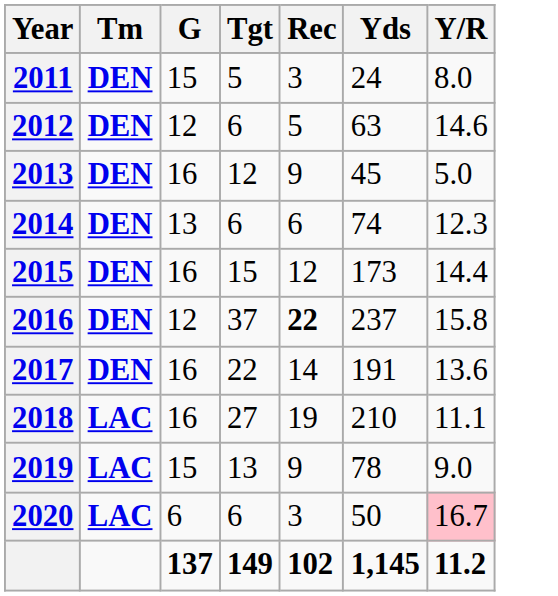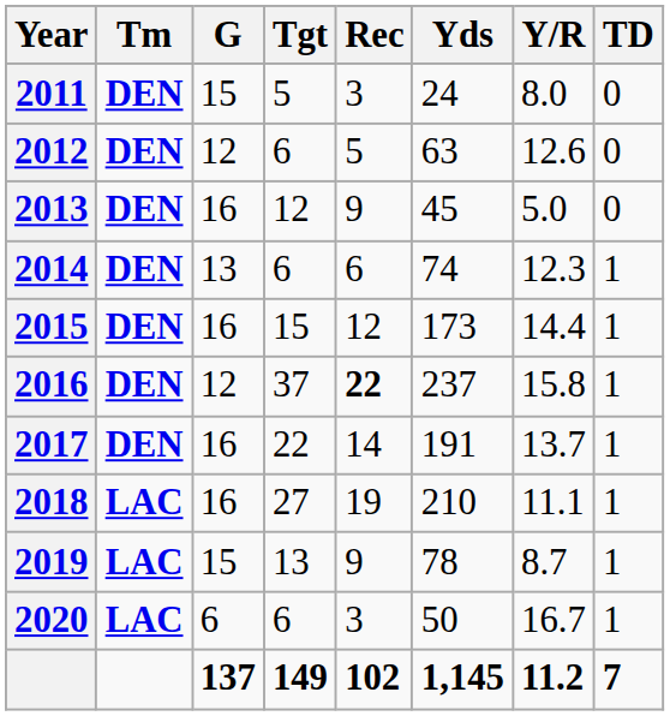 <table class="wikitable sortable">
 <tr>
 <th>Year</th>
 <th>Tm</th>
 <th>G</th>
 <th>Tgt</th>
 <th>Rec</th>
 <th>Yds</th>
 <th>Y/R</th>
+<th>TD</th>
 </tr>
 <tr>
 <th><a href='#'>2011</a></th>
 <td><a href='#'><strong>DEN</strong></a></td>
 <td>15</td>
 <td>5</td>
 <td>3</td>
 <td>24</td>
 <td>8.0</td>
+<td>0</td>
 </tr>
 <tr>
 <th><a href='#'>2012</a></th>
 <td><a href='#'><strong>DEN</strong></a></td>
 <td>12</td>
 <td>6</td>
 <td>5</td>
 <td>63</td>
-<td>14.6</td>
+<td>12.6</td>
+<td>0</td>
 </tr>
 <tr>
 <th><a href='#'>2013</a></th>
 <td><a href='#'><strong>DEN</strong></a></td>
 <td>16</td>
 <td>12</td>
 <td>9</td>
 <td>45</td>
 <td>5.0</td>
+<td>0</td>
 </tr>
 <tr>
 <th><a href='#'>2014</a></th>
 <td><a href='#'><strong>DEN</strong></a></td>
 <td>13</td>
 <td>6</td>
 <td>6</td>
 <td>74</td>
 <td>12.3</td>
+<td>1</td>
 </tr>
 <tr>
 <th><a href='#'>2015</a></th>
 <td><a href='#'><strong>DEN</strong></a></td>
 <td>16</td>
 <td>15</td>
 <td>12</td>
 <td>173</td>
 <td>14.4</td>
+<td>1</td>
 </tr>
 <tr>
 <th><a href='#'>2016</a></th>
 <td><a href='#'><strong>DEN</strong></a></td>
 <td>12</td>
 <td>37</td>
 <td><strong>22</strong></td>
 <td>237</td>
 <td>15.8</td>
+<td>1</td>
 </tr>
 <tr>
 <th><a href='#'>2017</a></th>
 <td><a href='#'><strong>DEN</strong></a></td>
 <td>16</td>
 <td>22</td>
 <td>14</td>
 <td>191</td>
-<td>13.6</td>
+<td>13.7</td>
+<td>1</td>
 </tr>
 <tr>
 <th><a href='#'>2018</a></th>
 <td><a href='#'><strong>LAC</strong></a></td>
 <td>16</td>
 <td>27</td>
 <td>19</td>
 <td>210</td>
 <td>11.1</td>
+<td>1</td>
 </tr>
 <tr>
 <th><a href='#'>2019</a></th>
 <td><a href='#'><strong>LAC</strong></a></td>
 <td>15</td>
 <td>13</td>
 <td>9</td>
 <td>78</td>
-<td>9.0</td>
+<td>8.7</td>
+<td>1</td>
 </tr>
 <tr>
 <th><a href='#'>2020</a></th>
 <td><a href='#'><strong>LAC</strong></a></td>
 <td>6</td>
 <td>6</td>
 <td>3</td>
 <td>50</td>
-<td style="background: pink;">16.7</td>
+<td>16.7</td>
+<td>1</td>
 </tr>
 <tr>
 <th colspan="1"><strong></strong></th>
 <td></td>
 <td><strong>137</strong></td>
 <td><strong>149</strong></td>
 <td><strong>102</strong></td>
 <td><strong>1,145</strong></td>
 <td><strong>11.2</strong></td>
+<td><strong>7</strong></td>
 </tr>
 </table>
